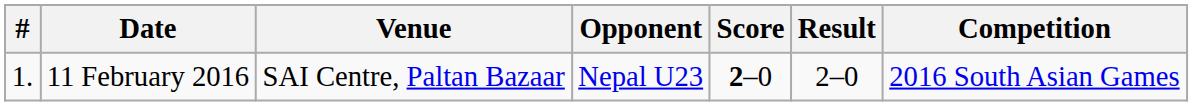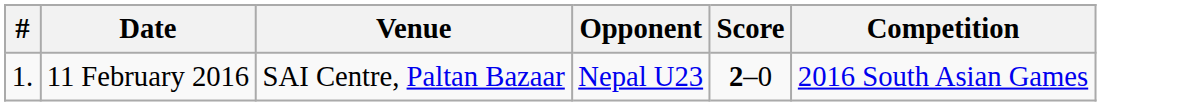 <table class="wikitable" style="font-size:90%">
 <tr>
 <th>#</th>
 <th>Date</th>
 <th>Venue</th>
 <th>Opponent</th>
 <th>Score</th>
-<th>Result</th>
 <th>Competition</th>
 </tr>
 <tr>
 <td>1.</td>
 <td>11 February 2016</td>
 <td>SAI Centre, <a href='#'>Paltan Bazaar</a></td>
 <td> <a href='#'>Nepal U23</a></td>
 <td style="text-align:center;"><strong>2</strong>–0</td>
-<td style="text-align:center;">2–0</td>
 <td><a href='#'>2016 South Asian Games</a></td>
 </tr>
 </table>
